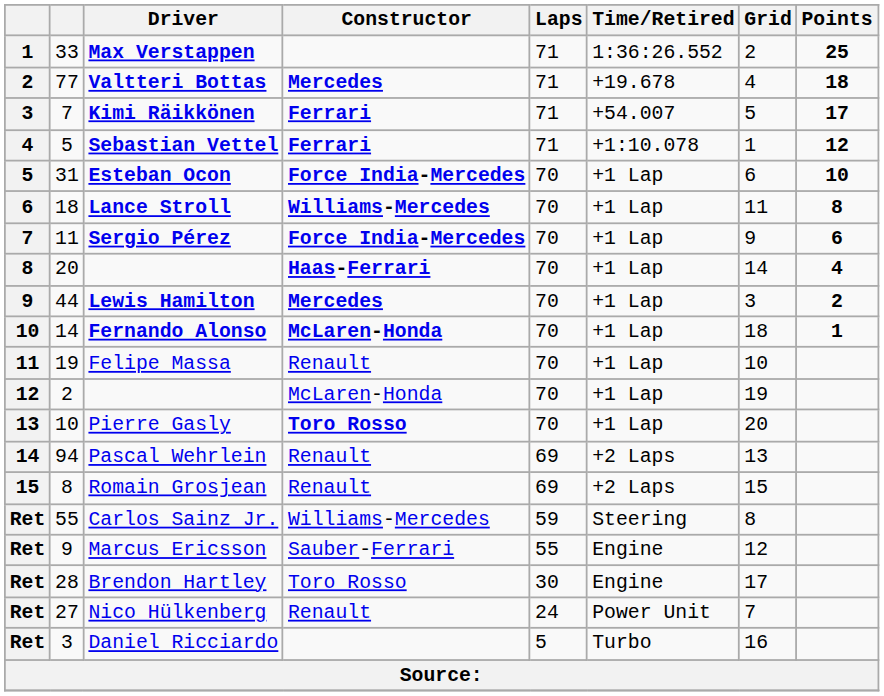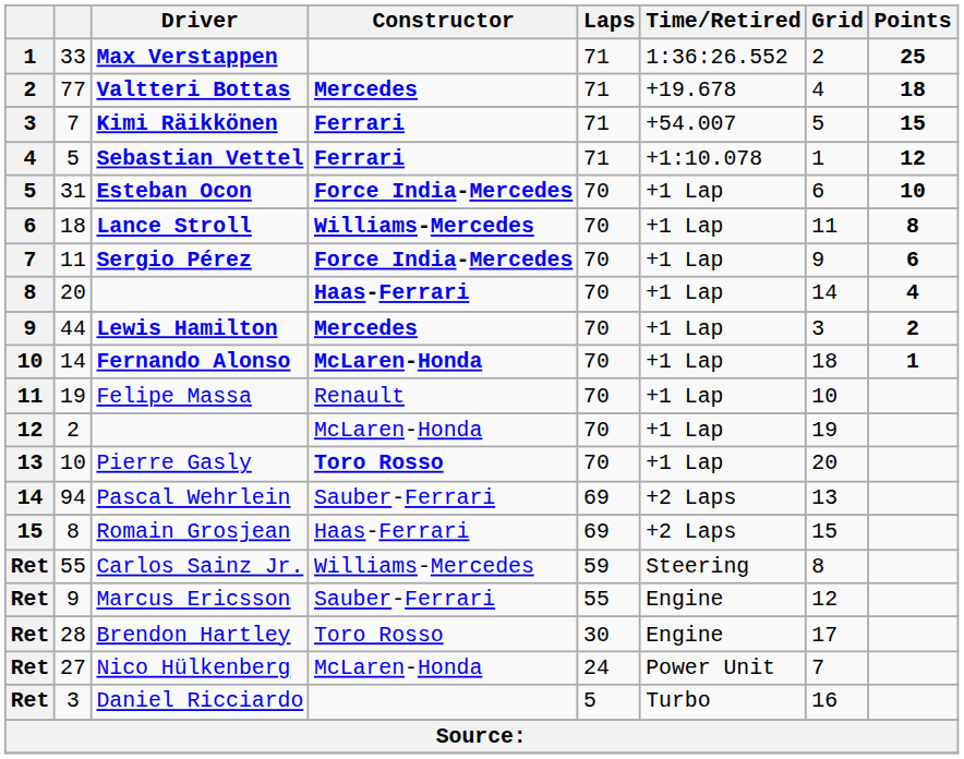 <table class="wikitable" style="font-size: 85%;">
 <tr>
 <th></th>
 <th></th>
 <th>Driver</th>
 <th>Constructor</th>
 <th>Laps</th>
 <th>Time/Retired</th>
 <th>Grid</th>
 <th>Points</th>
 </tr>
 <tr>
 <th>1</th>
 <td align="center">33</td>
 <td> <strong><a href='#'>Max Verstappen</a></strong></td>
 <td><strong></strong></td>
 <td>71</td>
 <td>1:36:26.552</td>
 <td>2</td>
 <td align="center"><strong>25</strong></td>
 </tr>
 <tr>
 <th>2</th>
 <td align="center">77</td>
 <td> <strong><a href='#'>Valtteri Bottas</a></strong></td>
 <td><strong><a href='#'>Mercedes</a></strong></td>
 <td>71</td>
 <td>+19.678</td>
 <td>4</td>
 <td align="center"><strong>18</strong></td>
 </tr>
 <tr>
 <th>3</th>
 <td align="center">7</td>
 <td> <strong><a href='#'>Kimi Räikkönen</a></strong></td>
 <td><strong><a href='#'>Ferrari</a></strong></td>
 <td>71</td>
 <td>+54.007</td>
 <td>5</td>
-<td align="center"><strong>17</strong></td>
+<td align="center"><strong>15</strong></td>
 </tr>
 <tr>
 <th>4</th>
 <td align="center">5</td>
 <td> <strong><a href='#'>Sebastian Vettel</a></strong></td>
 <td><strong><a href='#'>Ferrari</a></strong></td>
 <td>71</td>
 <td>+1:10.078</td>
 <td>1</td>
 <td align="center"><strong>12</strong></td>
 </tr>
 <tr>
 <th>5</th>
 <td align="center">31</td>
 <td> <strong><a href='#'>Esteban Ocon</a></strong></td>
 <td><strong><a href='#'>Force India</a>-<a href='#'>Mercedes</a></strong></td>
 <td>70</td>
 <td>+1 Lap</td>
 <td>6</td>
 <td align="center"><strong>10</strong></td>
 </tr>
 <tr>
 <th>6</th>
 <td align="center">18</td>
 <td> <strong><a href='#'>Lance Stroll</a></strong></td>
 <td><strong><a href='#'>Williams</a>-<a href='#'>Mercedes</a></strong></td>
 <td>70</td>
 <td>+1 Lap</td>
 <td>11</td>
 <td align="center"><strong>8</strong></td>
 </tr>
 <tr>
 <th>7</th>
 <td align="center">11</td>
 <td> <strong><a href='#'>Sergio Pérez</a></strong></td>
 <td><strong><a href='#'>Force India</a>-<a href='#'>Mercedes</a></strong></td>
 <td>70</td>
 <td>+1 Lap</td>
 <td>9</td>
 <td align="center"><strong>6</strong></td>
 </tr>
 <tr>
 <th>8</th>
 <td align="center">20</td>
 <td><strong></strong></td>
 <td><strong><a href='#'>Haas</a>-<a href='#'>Ferrari</a></strong></td>
 <td>70</td>
 <td>+1 Lap</td>
 <td>14</td>
 <td align="center"><strong>4</strong></td>
 </tr>
 <tr>
 <th>9</th>
 <td align="center">44</td>
 <td> <strong><a href='#'>Lewis Hamilton</a></strong></td>
 <td><strong><a href='#'>Mercedes</a></strong></td>
 <td>70</td>
 <td>+1 Lap</td>
 <td>3</td>
 <td align="center"><strong>2</strong></td>
 </tr>
 <tr>
 <th>10</th>
 <td align="center">14</td>
 <td> <strong><a href='#'>Fernando Alonso</a></strong></td>
 <td><strong><a href='#'>McLaren</a>-<a href='#'>Honda</a></strong></td>
 <td>70</td>
 <td>+1 Lap</td>
 <td>18</td>
 <td align="center"><strong>1</strong></td>
 </tr>
 <tr>
 <th>11</th>
 <td align="center">19</td>
 <td> <a href='#'>Felipe Massa</a></td>
 <td><a href='#'>Renault</a></td>
 <td>70</td>
 <td>+1 Lap</td>
 <td>10</td>
 <td align="center"></td>
 </tr>
 <tr>
 <th>12</th>
 <td align="center">2</td>
 <td></td>
 <td><a href='#'>McLaren</a>-<a href='#'>Honda</a></td>
 <td>70</td>
 <td>+1 Lap</td>
 <td>19</td>
 <td align="center"></td>
 </tr>
 <tr>
 <th>13</th>
 <td align="center">10</td>
 <td> <a href='#'>Pierre Gasly</a></td>
 <td><strong><a href='#'>Toro Rosso</a></strong></td>
 <td>70</td>
 <td>+1 Lap</td>
 <td>20</td>
 <td align="center"></td>
 </tr>
 <tr>
 <th>14</th>
 <td align="center">94</td>
 <td> <a href='#'>Pascal Wehrlein</a></td>
-<td><a href='#'>Renault</a></td>
+<td><a href='#'>Sauber</a>-<a href='#'>Ferrari</a></td>
 <td>69</td>
 <td>+2 Laps</td>
 <td>13</td>
 <td align="center"></td>
 </tr>
 <tr>
 <th>15</th>
 <td align="center">8</td>
 <td> <a href='#'>Romain Grosjean</a></td>
-<td><a href='#'>Renault</a></td>
+<td><a href='#'>Haas</a>-<a href='#'>Ferrari</a></td>
 <td>69</td>
 <td>+2 Laps</td>
 <td>15</td>
 <td align="center"></td>
 </tr>
 <tr>
 <th>Ret</th>
 <td align="center">55</td>
 <td> <a href='#'>Carlos Sainz Jr.</a></td>
 <td><a href='#'>Williams</a>-<a href='#'>Mercedes</a></td>
 <td>59</td>
 <td>Steering</td>
 <td>8</td>
 <td align="center"></td>
 </tr>
 <tr>
 <th>Ret</th>
 <td align="center">9</td>
 <td> <a href='#'>Marcus Ericsson</a></td>
 <td><a href='#'>Sauber</a>-<a href='#'>Ferrari</a></td>
 <td>55</td>
 <td>Engine</td>
 <td>12</td>
 <td></td>
 </tr>
 <tr>
 <th>Ret</th>
 <td align="center">28</td>
 <td> <a href='#'>Brendon Hartley</a></td>
 <td><a href='#'>Toro Rosso</a></td>
 <td>30</td>
 <td>Engine</td>
 <td>17</td>
 <td></td>
 </tr>
 <tr>
 <th>Ret</th>
 <td align="center">27</td>
 <td> <a href='#'>Nico Hülkenberg</a></td>
-<td><a href='#'>Renault</a></td>
+<td><a href='#'>McLaren</a>-<a href='#'>Honda</a></td>
 <td>24</td>
 <td>Power Unit</td>
 <td>7</td>
 <td align="center"></td>
 </tr>
 <tr>
 <th>Ret</th>
 <td align="center">3</td>
 <td> <a href='#'>Daniel Ricciardo</a></td>
 <td></td>
 <td>5</td>
 <td>Turbo</td>
 <td>16</td>
 <td align="center"></td>
 </tr>
 <tr>
 <th colspan="8">Source:</th>
 </tr>
 <tr>
 </tr>
 </table>
